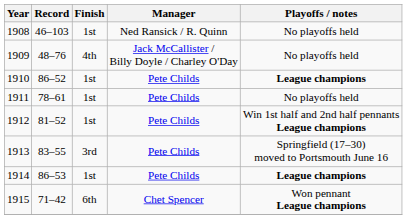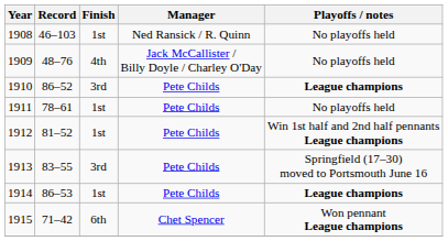 <table class="wikitable">
 <tr style="background: #F2F2F2;">
 <th>Year</th>
 <th>Record</th>
 <th>Finish</th>
 <th>Manager</th>
 <th>Playoffs / notes</th>
 </tr>
 <tr align=center>
 <td>1908</td>
 <td>46–103</td>
 <td>1st</td>
 <td>Ned Ransick / R. Quinn</td>
 <td>No playoffs held</td>
 </tr>
 <tr align=center>
 <td>1909</td>
 <td>48–76</td>
 <td>4th</td>
 <td><a href='#'>Jack McCallister</a> /<br>Billy Doyle / Charley O'Day</td>
 <td>No playoffs held</td>
 </tr>
 <tr align=center>
 <td>1910</td>
 <td>86–52</td>
-<td>1st</td>
+<td>3rd</td>
 <td><a href='#'>Pete Childs</a></td>
 <td><strong>League champions</strong></td>
 </tr>
 <tr align=center>
 <td>1911</td>
 <td>78–61</td>
 <td>1st</td>
 <td><a href='#'>Pete Childs</a></td>
 <td>No playoffs held</td>
 </tr>
 <tr align=center>
 <td>1912</td>
 <td>81–52</td>
 <td>1st</td>
 <td><a href='#'>Pete Childs</a></td>
 <td>Win 1st half and 2nd half pennants<br> <strong>League champions</strong></td>
 </tr>
 <tr align=center>
 <td>1913</td>
 <td>83–55</td>
 <td>3rd</td>
 <td><a href='#'>Pete Childs</a></td>
 <td>Springfield (17–30)<br> moved to Portsmouth June 16</td>
 </tr>
 <tr align=center>
 <td>1914</td>
 <td>86–53</td>
 <td>1st</td>
 <td><a href='#'>Pete Childs</a></td>
 <td><strong>League champions</strong></td>
 </tr>
 <tr align=center>
 <td>1915</td>
 <td>71–42</td>
 <td>6th</td>
 <td><a href='#'>Chet Spencer</a></td>
 <td>Won pennant<br> <strong>League champions</strong></td>
 </tr>
 <tr align=center>
 </tr>
 </table>
